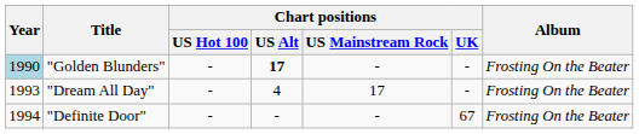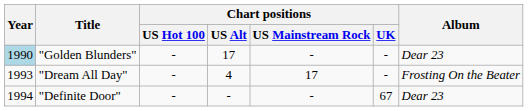 <table class="wikitable">
 <tr>
 <th rowspan="2">Year</th>
 <th rowspan="2">Title</th>
 <th colspan="4">Chart positions</th>
 <th rowspan="2">Album</th>
 </tr>
 <tr>
 <th>US <a href='#'>Hot 100</a></th>
 <th>US <a href='#'>Alt</a></th>
 <th>US <a href='#'>Mainstream Rock</a></th>
 <th><a href='#'>UK</a></th>
 </tr>
 <tr>
 <td style="background: lightblue;">1990</td>
 <td>"Golden Blunders"</td>
 <td style="text-align:center;">-</td>
-<td style="text-align:center;"><strong>17</strong></td>
+<td style="text-align:center;">17</td>
 <td style="text-align:center;">-</td>
 <td style="text-align:center;">-</td>
-<td><em>Frosting On the Beater</em></td>
+<td><em>Dear 23</em></td>
 </tr>
 <tr>
 <td>1993</td>
 <td>"Dream All Day"</td>
 <td style="text-align:center;">-</td>
 <td style="text-align:center;">4</td>
 <td style="text-align:center;">17</td>
 <td style="text-align:center;">-</td>
 <td><em>Frosting On the Beater</em></td>
 </tr>
 <tr>
 <td>1994</td>
 <td>"Definite Door"</td>
 <td style="text-align:center;">-</td>
 <td style="text-align:center;">-</td>
 <td style="text-align:center;">-</td>
 <td style="text-align:center;">67</td>
-<td><em>Frosting On the Beater</em></td>
+<td><em>Dear 23</em></td>
 </tr>
 </table>
